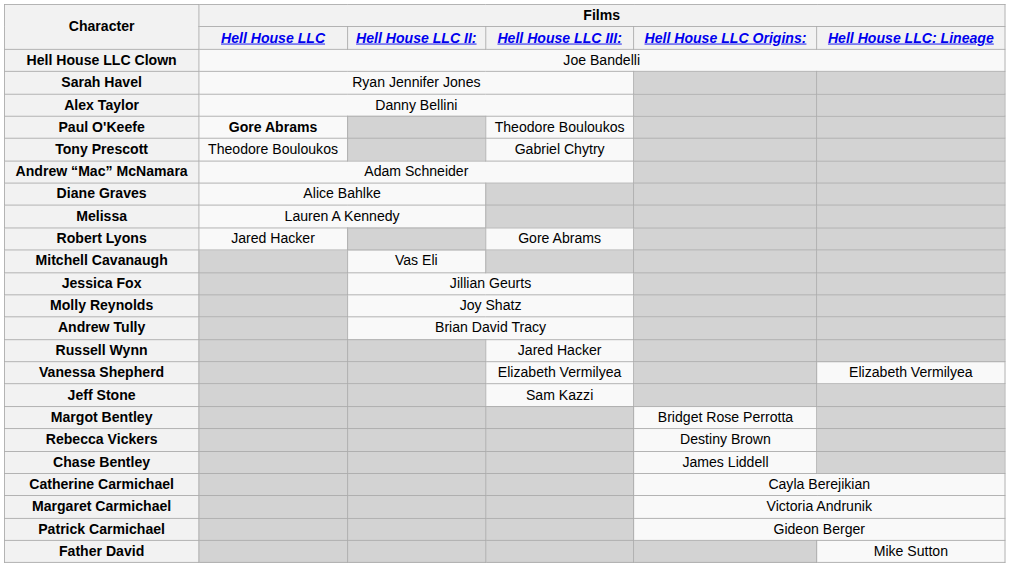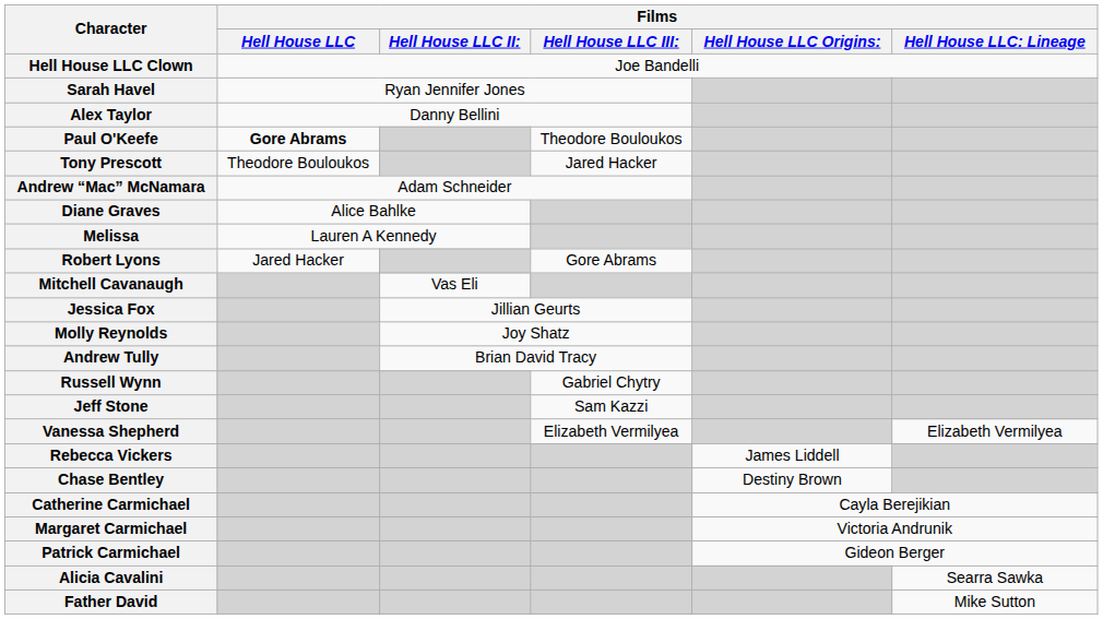 <table class="wikitable" style="text-align:center; width:90%;">
 <tr>
 <th rowspan="2">Character</th>
 <th colspan="5">Films</th>
 </tr>
 <tr>
 <th><em><a href='#'>Hell House LLC</a></em></th>
 <th><em><a href='#'>Hell House LLC II:</a></em></th>
 <th><em><a href='#'>Hell House LLC III:</a></em></th>
 <th><em><a href='#'>Hell House LLC Origins:</a></em></th>
 <th><em><a href='#'>Hell House LLC: Lineage</a></em></th>
 </tr>
 <tr>
 <th>Hell House LLC Clown</th>
 <td colspan="5">Joe Bandelli</td>
 </tr>
 <tr>
 <th>Sarah Havel</th>
 <td colspan="3">Ryan Jennifer Jones</td>
 <td style="background-color:#D3D3D3;"></td>
 <td style="background-color:#D3D3D3;"></td>
 </tr>
 <tr>
 <th>Alex Taylor</th>
 <td colspan="3">Danny Bellini</td>
 <td style="background-color:#D3D3D3;"></td>
 <td style="background-color:#D3D3D3;"></td>
 </tr>
 <tr>
 <th>Paul O'Keefe</th>
 <td><strong>Gore Abrams</strong></td>
 <td style="background-color:#D3D3D3;"></td>
 <td>Theodore Bouloukos</td>
 <td style="background-color:#D3D3D3;"></td>
 <td style="background-color:#D3D3D3;"></td>
 </tr>
 <tr>
 <th>Tony Prescott</th>
 <td>Theodore Bouloukos</td>
 <td style="background-color:#D3D3D3;"></td>
-<td>Gabriel Chytry</td>
+<td>Jared Hacker</td>
 <td style="background-color:#D3D3D3;"></td>
 <td style="background-color:#D3D3D3;"></td>
 </tr>
 <tr>
 <th>Andrew “Mac” McNamara</th>
 <td colspan="3">Adam Schneider</td>
 <td style="background-color:#D3D3D3;"></td>
 <td style="background-color:#D3D3D3;"></td>
 </tr>
 <tr>
 <th>Diane Graves</th>
 <td colspan="2">Alice Bahlke</td>
 <td style="background-color:#D3D3D3;"></td>
 <td style="background-color:#D3D3D3;"></td>
 <td style="background-color:#D3D3D3;"></td>
 </tr>
 <tr>
 <th>Melissa</th>
 <td colspan="2">Lauren A Kennedy</td>
 <td style="background-color:#D3D3D3;"></td>
 <td style="background-color:#D3D3D3;"></td>
 <td style="background-color:#D3D3D3;"></td>
 </tr>
 <tr>
 <th>Robert Lyons</th>
 <td>Jared Hacker</td>
 <td style="background-color:#D3D3D3;"></td>
 <td>Gore Abrams</td>
 <td style="background-color:#D3D3D3;"></td>
 <td style="background-color:#D3D3D3;"></td>
 </tr>
 <tr>
 <th>Mitchell Cavanaugh</th>
 <td style="background-color:#D3D3D3;"></td>
 <td>Vas Eli</td>
 <td style="background-color:#D3D3D3;"></td>
 <td style="background-color:#D3D3D3;"></td>
 <td style="background-color:#D3D3D3;"></td>
 </tr>
 <tr>
 <th>Jessica Fox</th>
 <td style="background-color:#D3D3D3;"></td>
 <td colspan="2">Jillian Geurts</td>
 <td style="background-color:#D3D3D3;"></td>
 <td style="background-color:#D3D3D3;"></td>
 </tr>
 <tr>
 <th>Molly Reynolds</th>
 <td style="background-color:#D3D3D3;"></td>
 <td colspan="2">Joy Shatz</td>
 <td style="background-color:#D3D3D3;"></td>
 <td style="background-color:#D3D3D3;"></td>
 </tr>
 <tr>
 <th>Andrew Tully</th>
 <td style="background-color:#D3D3D3;"></td>
 <td colspan="2">Brian David Tracy</td>
 <td style="background-color:#D3D3D3;"></td>
 <td style="background-color:#D3D3D3;"></td>
 </tr>
 <tr>
 <th>Russell Wynn</th>
 <td style="background-color:#D3D3D3;"></td>
 <td style="background-color:#D3D3D3;"></td>
-<td>Jared Hacker</td>
+<td>Gabriel Chytry</td>
+<td style="background-color:#D3D3D3;"></td>
+<td style="background-color:#D3D3D3;"></td>
+</tr>
+<tr>
+<th>Jeff Stone</th>
+<td style="background-color:#D3D3D3;"></td>
+<td style="background-color:#D3D3D3;"></td>
+<td>Sam Kazzi</td>
 <td style="background-color:#D3D3D3;"></td>
 <td style="background-color:#D3D3D3;"></td>
 </tr>
 <tr>
 <th>Vanessa Shepherd</th>
 <td style="background-color:#D3D3D3;"></td>
 <td style="background-color:#D3D3D3;"></td>
 <td>Elizabeth Vermilyea</td>
 <td style="background-color:#D3D3D3;"></td>
 <td>Elizabeth Vermilyea</td>
 </tr>
 <tr>
-<th>Jeff Stone</th>
-<td style="background-color:#D3D3D3;"></td>
-<td style="background-color:#D3D3D3;"></td>
-<td>Sam Kazzi</td>
-<td style="background-color:#D3D3D3;"></td>
-<td style="background-color:#D3D3D3;"></td>
-</tr>
-<tr>
-<th>Margot Bentley</th>
-<td style="background-color:#D3D3D3;"></td>
-<td style="background-color:#D3D3D3;"></td>
-<td style="background-color:#D3D3D3;"></td>
-<td>Bridget Rose Perrotta</td>
-<td style="background-color:#D3D3D3;"></td>
-</tr>
-<tr>
 <th>Rebecca Vickers</th>
 <td style="background-color:#D3D3D3;"></td>
 <td style="background-color:#D3D3D3;"></td>
 <td style="background-color:#D3D3D3;"></td>
-<td>Destiny Brown</td>
+<td>James Liddell</td>
 <td style="background-color:#D3D3D3;"></td>
 </tr>
 <tr>
 <th>Chase Bentley</th>
 <td style="background-color:#D3D3D3;"></td>
 <td style="background-color:#D3D3D3;"></td>
 <td style="background-color:#D3D3D3;"></td>
-<td>James Liddell</td>
+<td>Destiny Brown</td>
 <td style="background-color:#D3D3D3;"></td>
 </tr>
 <tr>
 <th>Catherine Carmichael</th>
 <td style="background-color:#D3D3D3;"></td>
 <td style="background-color:#D3D3D3;"></td>
 <td style="background-color:#D3D3D3;"></td>
 <td colspan="2">Cayla Berejikian</td>
 </tr>
 <tr>
 <th>Margaret Carmichael</th>
 <td style="background-color:#D3D3D3;"></td>
 <td style="background-color:#D3D3D3;"></td>
 <td style="background-color:#D3D3D3;"></td>
 <td colspan="2">Victoria Andrunik</td>
 </tr>
 <tr>
 <th>Patrick Carmichael</th>
 <td style="background-color:#D3D3D3;"></td>
 <td style="background-color:#D3D3D3;"></td>
 <td style="background-color:#D3D3D3;"></td>
 <td colspan="2">Gideon Berger</td>
 </tr>
 <tr>
+<th>Alicia Cavalini</th>
+<td style="background-color:#D3D3D3;"></td>
+<td style="background-color:#D3D3D3;"></td>
+<td style="background-color:#D3D3D3;"></td>
+<td style="background-color:#D3D3D3;"></td>
+<td>Searra Sawka</td>
+</tr>
+<tr>
 <th>Father David</th>
 <td style="background-color:#D3D3D3;"></td>
 <td style="background-color:#D3D3D3;"></td>
 <td style="background-color:#D3D3D3;"></td>
 <td style="background-color:#D3D3D3;"></td>
 <td>Mike Sutton</td>
 </tr>
 </table>
